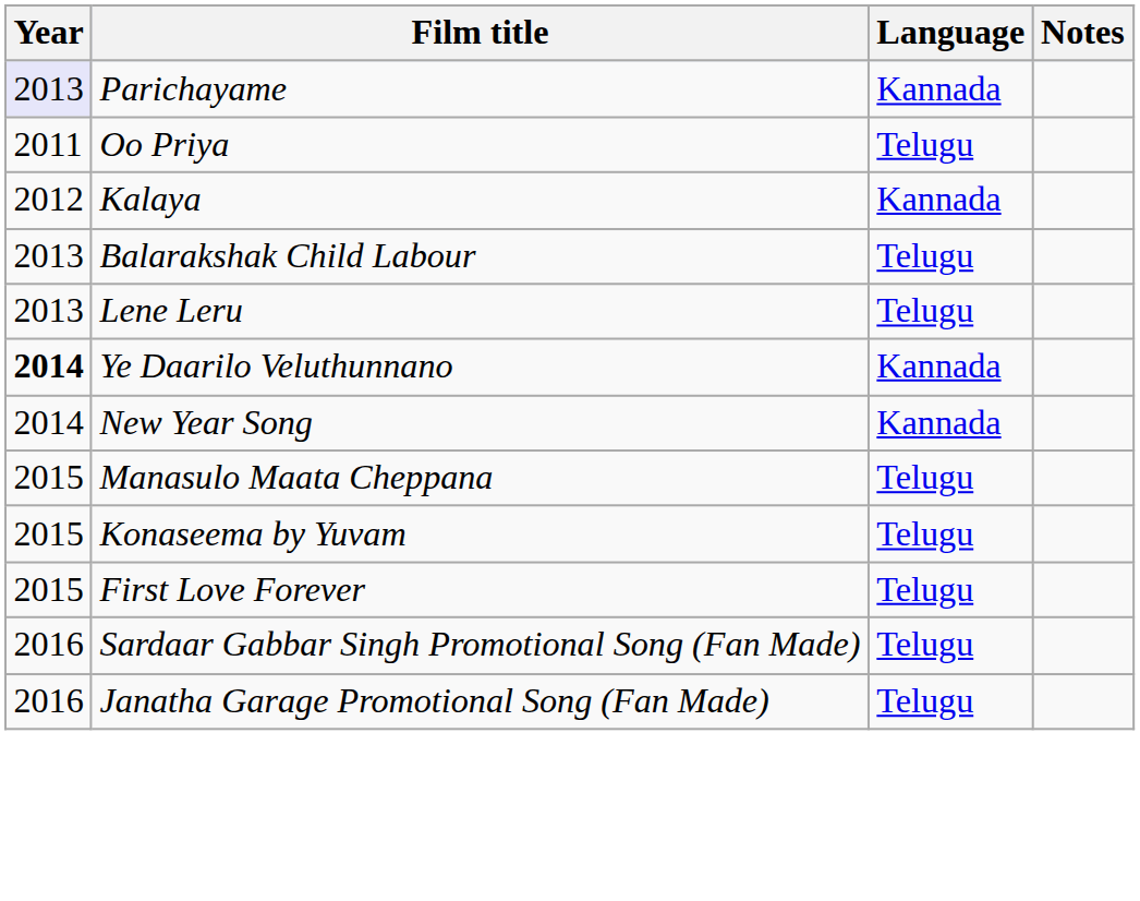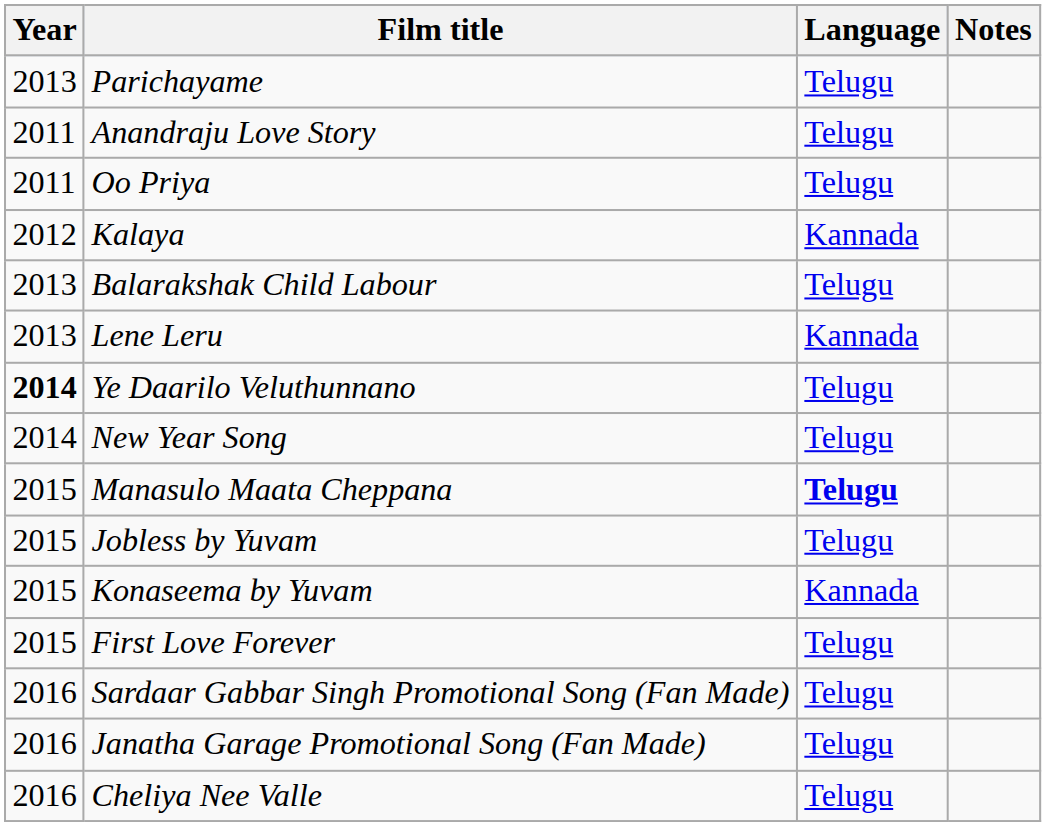 <table class="wikitable">
 <tr style="background:LightSteelBlue; text-align:center;">
 <th>Year</th>
 <th>Film title</th>
 <th>Language</th>
 <th>Notes</th>
 </tr>
 <tr>
-<td style="background: lavender;">2013</td>
+<td>2013</td>
 <td><em>Parichayame</em></td>
-<td><a href='#'>Kannada</a></td>
+<td><a href='#'>Telugu</a></td>
+<td></td>
+</tr>
+<tr>
+<td>2011</td>
+<td><em>Anandraju Love Story</em></td>
+<td><a href='#'>Telugu</a></td>
 <td></td>
 </tr>
 <tr>
 <td>2011</td>
 <td><em>Oo Priya</em></td>
 <td><a href='#'>Telugu</a></td>
 <td></td>
 </tr>
 <tr>
 <td>2012</td>
 <td><em>Kalaya</em></td>
 <td><a href='#'>Kannada</a></td>
 <td></td>
 </tr>
 <tr>
 <td>2013</td>
 <td><em>Balarakshak Child Labour</em></td>
 <td><a href='#'>Telugu</a></td>
 <td></td>
 </tr>
 <tr>
 <td>2013</td>
 <td><em>Lene Leru</em></td>
-<td><a href='#'>Telugu</a></td>
+<td><a href='#'>Kannada</a></td>
 <td></td>
 </tr>
 <tr>
 <td><strong>2014</strong></td>
 <td><em>Ye Daarilo Veluthunnano</em></td>
-<td><a href='#'>Kannada</a></td>
+<td><a href='#'>Telugu</a></td>
 <td></td>
 </tr>
 <tr>
 <td>2014</td>
 <td><em>New Year Song</em></td>
-<td><a href='#'>Kannada</a></td>
+<td><a href='#'>Telugu</a></td>
 <td></td>
 </tr>
 <tr>
 <td>2015</td>
 <td><em>Manasulo Maata Cheppana</em></td>
+<td><strong><a href='#'>Telugu</a></strong></td>
+<td></td>
+</tr>
+<tr>
+<td>2015</td>
+<td><em>Jobless by Yuvam</em></td>
 <td><a href='#'>Telugu</a></td>
 <td></td>
 </tr>
 <tr>
 <td>2015</td>
 <td><em>Konaseema by Yuvam</em></td>
-<td><a href='#'>Telugu</a></td>
+<td><a href='#'>Kannada</a></td>
 <td></td>
 </tr>
 <tr>
 <td>2015</td>
 <td><em>First Love Forever</em></td>
 <td><a href='#'>Telugu</a></td>
 <td></td>
 </tr>
 <tr>
 <td>2016</td>
 <td><em>Sardaar Gabbar Singh Promotional Song (Fan Made)</em></td>
 <td><a href='#'>Telugu</a></td>
 <td></td>
 </tr>
 <tr>
 <td>2016</td>
 <td><em>Janatha Garage Promotional Song (Fan Made)</em></td>
 <td><a href='#'>Telugu</a></td>
 <td></td>
 </tr>
+<tr>
+<td>2016</td>
+<td><em>Cheliya Nee Valle</em></td>
+<td><a href='#'>Telugu</a></td>
+<td></td>
+</tr>
 </table>
